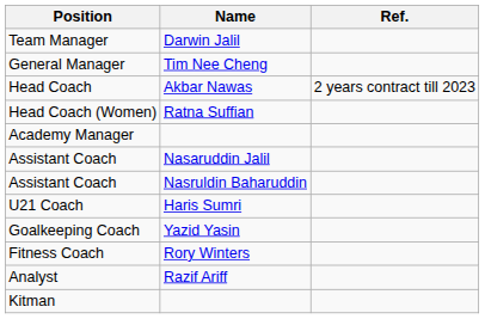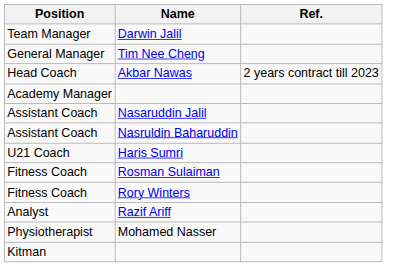 <table class="wikitable">
 <tr>
 <th>Position</th>
 <th>Name</th>
 <th>Ref.</th>
 </tr>
 <tr>
 <td>Team Manager</td>
 <td><a href='#'>Darwin Jalil</a></td>
 <td></td>
 </tr>
 <tr>
 <td>General Manager</td>
 <td><a href='#'>Tim Nee Cheng</a></td>
 <td></td>
 </tr>
 <tr>
 <td>Head Coach</td>
 <td> <a href='#'>Akbar Nawas</a></td>
 <td>2 years contract till 2023</td>
 </tr>
 <tr>
-<td>Head Coach (Women)</td>
-<td> <a href='#'>Ratna Suffian</a></td>
-<td></td>
-</tr>
-<tr>
 <td>Academy Manager</td>
 <td></td>
 </tr>
 <tr>
 <td>Assistant Coach</td>
 <td><a href='#'>Nasaruddin Jalil</a></td>
 <td></td>
 </tr>
 <tr>
 <td>Assistant Coach</td>
 <td><a href='#'>Nasruldin Baharuddin</a></td>
 <td></td>
 </tr>
 <tr>
 <td>U21 Coach</td>
 <td> <a href='#'>Haris Sumri</a></td>
 </tr>
 <tr>
-<td>Goalkeeping Coach</td>
-<td><a href='#'>Yazid Yasin</a></td>
+<td>Fitness Coach</td>
+<td><a href='#'>Rosman Sulaiman</a></td>
 <td></td>
 </tr>
 <tr>
 <td>Fitness Coach</td>
 <td> <a href='#'>Rory Winters</a></td>
 <td></td>
 </tr>
 <tr>
 <td>Analyst</td>
 <td><a href='#'>Razif Ariff</a></td>
 <td></td>
 </tr>
 <tr>
+<td>Physiotherapist</td>
+<td>Mohamed Nasser</td>
+<td></td>
+</tr>
+<tr>
 <td>Kitman</td>
 <td></td>
 </tr>
 </table>
